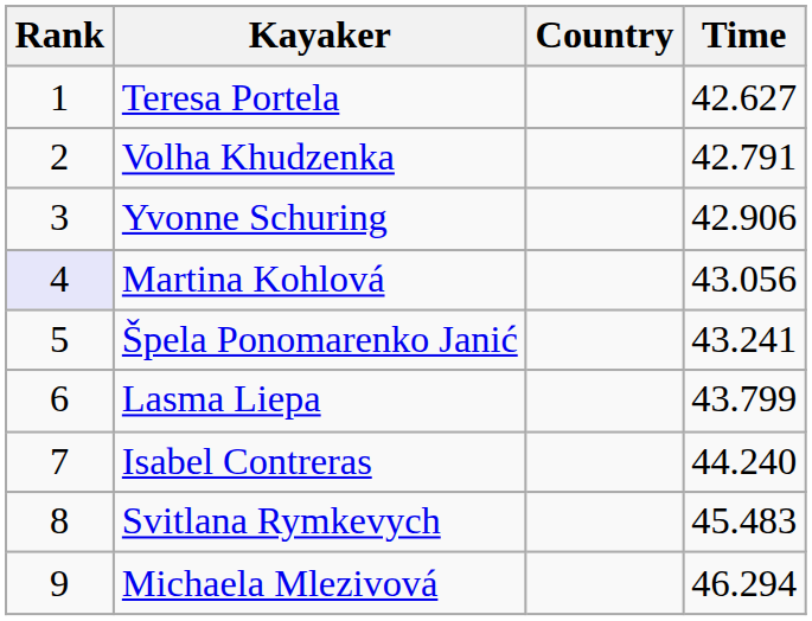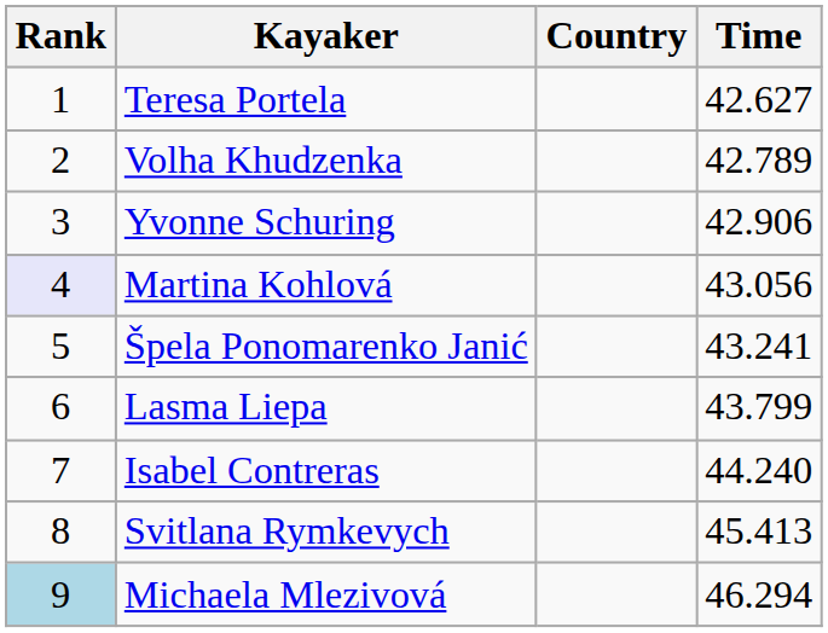 <table class="wikitable" style="text-align:center">
 <tr>
 <th>Rank</th>
 <th>Kayaker</th>
 <th>Country</th>
 <th>Time</th>
 </tr>
 <tr>
 <td>1</td>
 <td align="left"><a href='#'>Teresa Portela</a></td>
 <td align="left"></td>
 <td>42.627</td>
 </tr>
 <tr>
 <td>2</td>
 <td align="left"><a href='#'>Volha Khudzenka</a></td>
 <td align="left"></td>
-<td>42.791</td>
+<td>42.789</td>
 </tr>
 <tr>
 <td>3</td>
 <td align="left"><a href='#'>Yvonne Schuring</a></td>
 <td align="left"></td>
 <td>42.906</td>
 </tr>
 <tr>
 <td style="background: lavender;">4</td>
 <td align="left"><a href='#'>Martina Kohlová</a></td>
 <td align="left"></td>
 <td>43.056</td>
 </tr>
 <tr>
 <td>5</td>
 <td align="left"><a href='#'>Špela Ponomarenko Janić</a></td>
 <td align="left"></td>
 <td>43.241</td>
 </tr>
 <tr>
 <td>6</td>
 <td align="left"><a href='#'>Lasma Liepa</a></td>
 <td align="left"></td>
 <td>43.799</td>
 </tr>
 <tr>
 <td>7</td>
 <td align="left"><a href='#'>Isabel Contreras</a></td>
 <td align="left"></td>
 <td>44.240</td>
 </tr>
 <tr>
 <td>8</td>
 <td align="left"><a href='#'>Svitlana Rymkevych</a></td>
 <td align="left"></td>
-<td>45.483</td>
+<td>45.413</td>
 </tr>
 <tr>
-<td>9</td>
+<td style="background: lightblue;">9</td>
 <td align="left"><a href='#'>Michaela Mlezivová</a></td>
 <td align="left"></td>
 <td>46.294</td>
 </tr>
 </table>
